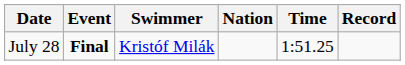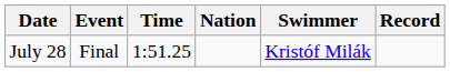 <table class="wikitable sortable" style="text-align:center" style=text-align:center>
 <tr>
 <th>Date</th>
 <th>Event</th>
+<th>Time</th>
+<th>Nation</th>
 <th>Swimmer</th>
-<th>Nation</th>
-<th>Time</th>
 <th>Record</th>
 </tr>
 <tr>
 <td>July 28</td>
-<td><strong>Final</strong></td>
+<td>Final</td>
+<td>1:51.25</td>
+<td align=left></td>
 <td align=left><a href='#'>Kristóf Milák</a></td>
-<td align=left></td>
-<td>1:51.25</td>
 <td></td>
 </tr>
 </table>
